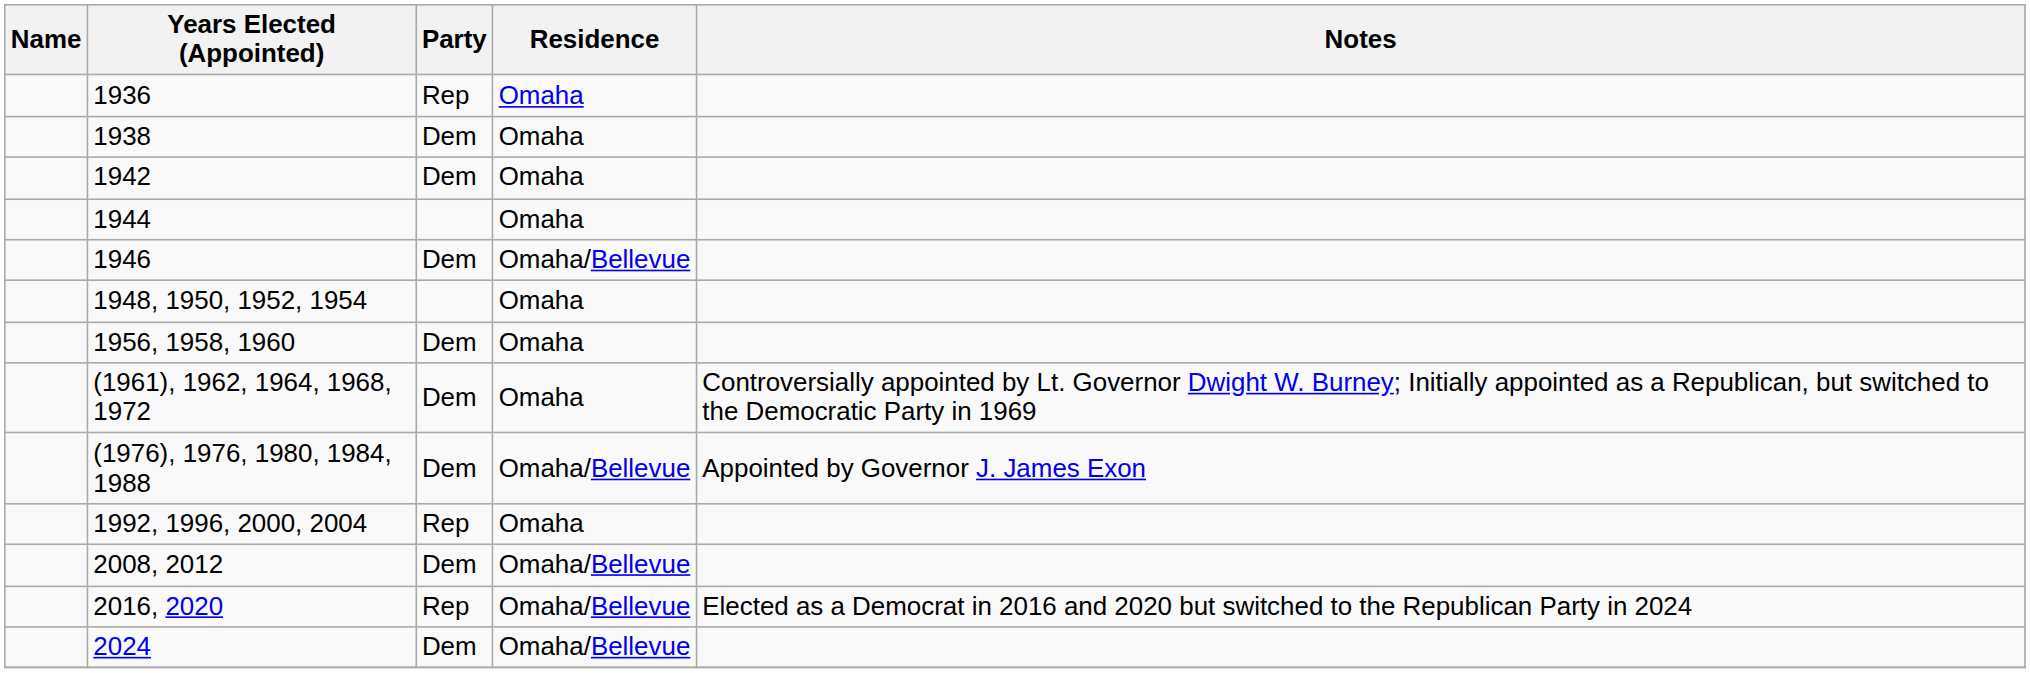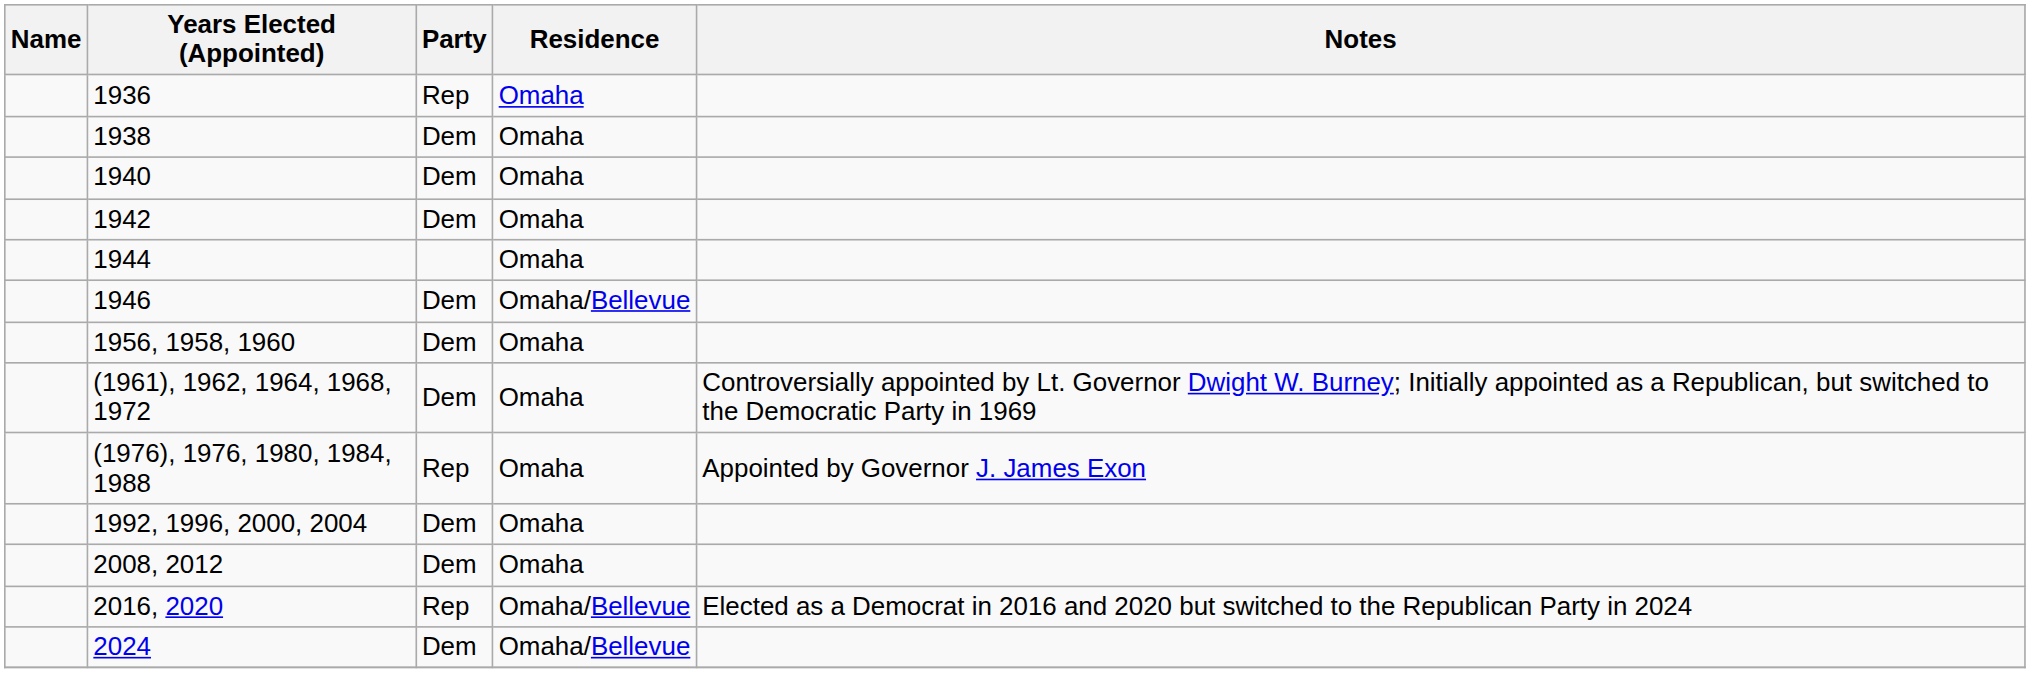 <table class="wikitable sortable">
 <tr>
 <th>Name</th>
 <th>Years Elected (Appointed)</th>
 <th>Party</th>
 <th>Residence</th>
 <th>Notes</th>
 </tr>
 <tr>
 <td></td>
 <td>1936</td>
 <td>Rep</td>
 <td><a href='#'>Omaha</a></td>
 <td></td>
 </tr>
 <tr>
 <td></td>
 <td>1938</td>
+<td>Dem</td>
+<td>Omaha</td>
+<td></td>
+</tr>
+<tr>
+<td></td>
+<td>1940</td>
 <td>Dem</td>
 <td>Omaha</td>
 <td></td>
 </tr>
 <tr>
 <td></td>
 <td>1942</td>
 <td>Dem</td>
 <td>Omaha</td>
 <td></td>
 </tr>
 <tr>
 <td></td>
 <td>1944</td>
 <td></td>
 <td>Omaha</td>
 <td></td>
 </tr>
 <tr>
 <td></td>
 <td>1946</td>
 <td>Dem</td>
 <td>Omaha/<a href='#'>Bellevue</a></td>
 <td></td>
 </tr>
 <tr>
 <td></td>
-<td>1948, 1950, 1952, 1954</td>
-<td></td>
-<td>Omaha</td>
-<td></td>
-</tr>
-<tr>
-<td></td>
 <td>1956, 1958, 1960</td>
 <td>Dem</td>
 <td>Omaha</td>
 <td></td>
 </tr>
 <tr>
 <td></td>
 <td>(1961), 1962, 1964, 1968, 1972</td>
 <td>Dem</td>
 <td>Omaha</td>
 <td>Controversially appointed by Lt. Governor <a href='#'>Dwight W. Burney</a>; Initially appointed as a Republican, but switched to the Democratic Party in 1969</td>
 </tr>
 <tr>
 <td></td>
 <td>(1976), 1976, 1980, 1984, 1988</td>
-<td>Dem</td>
-<td>Omaha/<a href='#'>Bellevue</a></td>
+<td>Rep</td>
+<td>Omaha</td>
 <td>Appointed by Governor <a href='#'>J. James Exon</a></td>
 </tr>
 <tr>
 <td></td>
 <td>1992, 1996, 2000, 2004</td>
-<td>Rep</td>
+<td>Dem</td>
 <td>Omaha</td>
 <td></td>
 </tr>
 <tr>
 <td></td>
 <td>2008, 2012</td>
 <td>Dem</td>
-<td>Omaha/<a href='#'>Bellevue</a></td>
+<td>Omaha</td>
 <td></td>
 </tr>
 <tr>
 <td></td>
 <td>2016, <a href='#'>2020</a></td>
 <td>Rep</td>
 <td>Omaha/<a href='#'>Bellevue</a></td>
 <td>Elected as a Democrat in 2016 and 2020 but switched to the Republican Party in 2024</td>
 </tr>
 <tr>
 <td></td>
 <td><a href='#'>2024</a></td>
 <td>Dem</td>
 <td>Omaha/<a href='#'>Bellevue</a></td>
 <td></td>
 </tr>
 <tr>
 </tr>
 </table>
